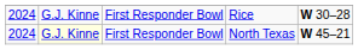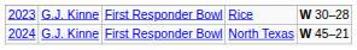 <table class="wikitable">
 <tr>
 </tr>
 <tr>
-<td><a href='#'>2024</a></td>
+<td><a href='#'>2023</a></td>
 <td><a href='#'>G.J. Kinne</a></td>
 <td><a href='#'>First Responder Bowl</a></td>
 <td><a href='#'>Rice</a></td>
 <td><strong>W</strong> 30–28</td>
 </tr>
 <tr>
 <td><a href='#'>2024</a></td>
-<td style="background: lightyellow;"><a href='#'>G.J. Kinne</a></td>
+<td><a href='#'>G.J. Kinne</a></td>
 <td><a href='#'>First Responder Bowl</a></td>
 <td><a href='#'>North Texas</a></td>
 <td><strong>W</strong> 45–21</td>
 </tr>
 </table>
